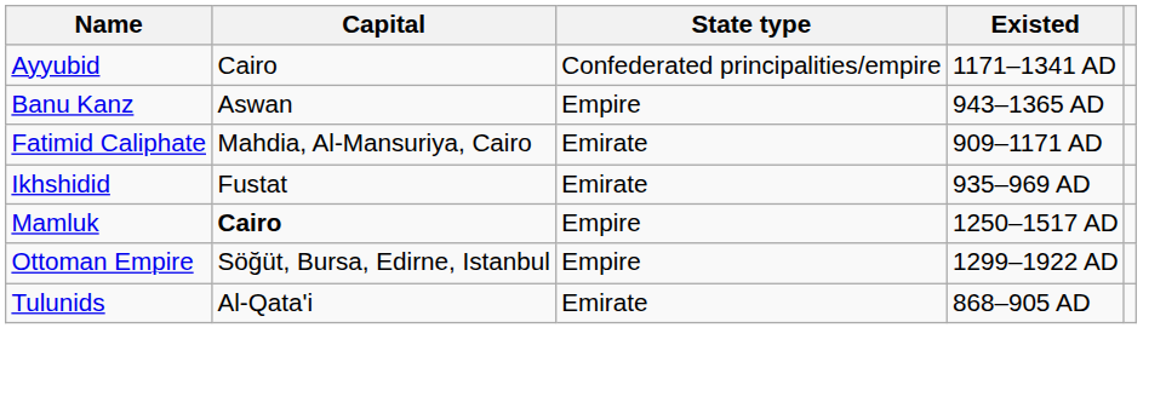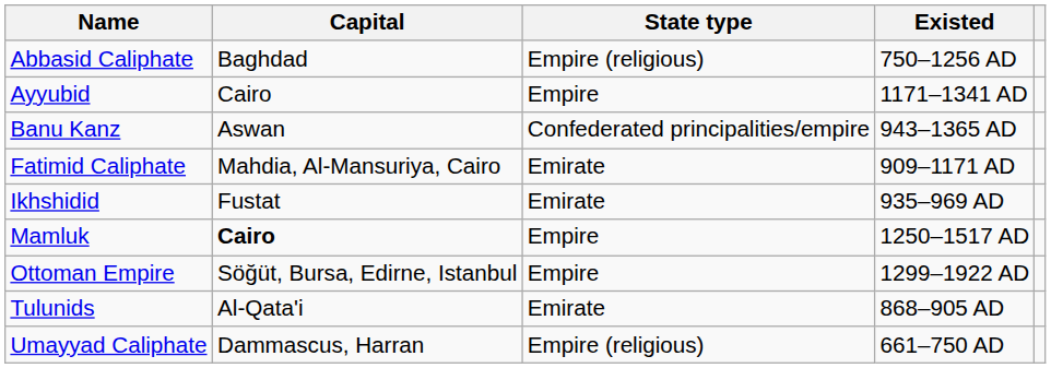 <table class="wikitable sortable" border="1">
 <tr>
 <th>Name</th>
 <th>Capital</th>
 <th>State type</th>
 <th>Existed</th>
 <th></th>
 </tr>
 <tr>
+<td><a href='#'>Abbasid Caliphate</a></td>
+<td>Baghdad</td>
+<td>Empire (religious)</td>
+<td>750–1256 AD</td>
+<td></td>
+</tr>
+<tr>
 <td><a href='#'>Ayyubid</a></td>
 <td>Cairo</td>
-<td>Confederated principalities/empire</td>
+<td>Empire</td>
 <td>1171–1341 AD</td>
 <td></td>
 </tr>
 <tr>
 <td><a href='#'>Banu Kanz</a></td>
 <td>Aswan</td>
-<td>Empire</td>
+<td>Confederated principalities/empire</td>
 <td>943–1365 AD</td>
 <td></td>
 </tr>
 <tr>
 <td><a href='#'>Fatimid Caliphate</a></td>
 <td>Mahdia, Al-Mansuriya, Cairo</td>
 <td>Emirate</td>
 <td>909–1171 AD</td>
 <td></td>
 </tr>
 <tr>
 <td><a href='#'>Ikhshidid</a></td>
 <td>Fustat</td>
 <td>Emirate</td>
 <td>935–969 AD</td>
 <td></td>
 </tr>
 <tr>
 <td><a href='#'>Mamluk</a></td>
 <td><strong>Cairo</strong></td>
 <td>Empire</td>
 <td>1250–1517 AD</td>
 <td></td>
 </tr>
 <tr>
 <td><a href='#'>Ottoman Empire</a></td>
 <td>Söğüt, Bursa, Edirne, Istanbul</td>
 <td>Empire</td>
 <td>1299–1922 AD</td>
 <td></td>
 </tr>
 <tr>
 <td><a href='#'>Tulunids</a></td>
 <td>Al-Qata'i</td>
 <td>Emirate</td>
 <td>868–905 AD</td>
 <td></td>
 </tr>
+<tr>
+<td><a href='#'>Umayyad Caliphate</a></td>
+<td>Dammascus, Harran</td>
+<td>Empire (religious)</td>
+<td>661–750 AD</td>
+<td></td>
+</tr>
 </table>
